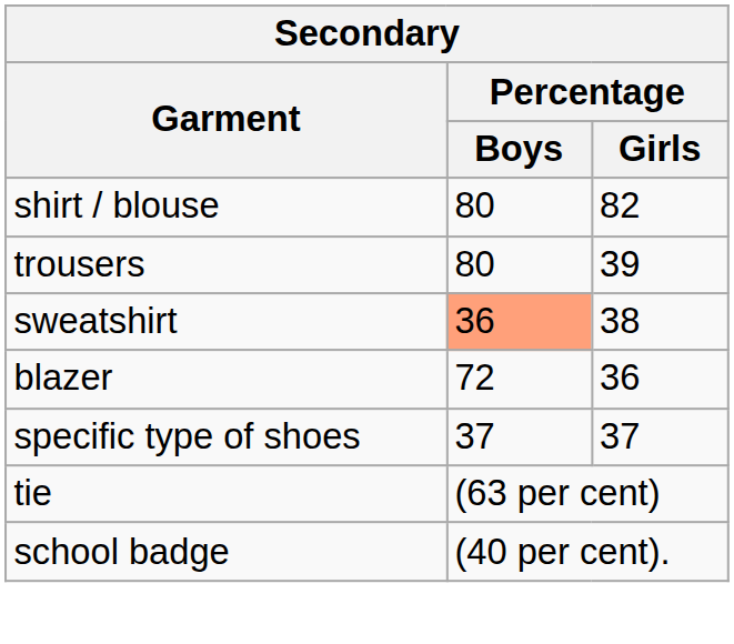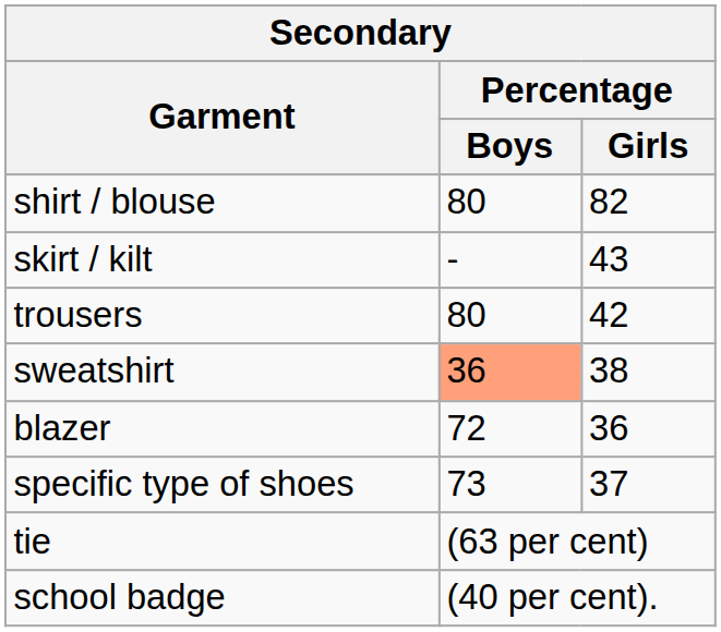 <table class="wikitable" style = "width:20em">
 <tr>
 <th colspan="3">Secondary</th>
 </tr>
 <tr>
 <th rowspan="2">Garment</th>
 <th colspan="2">Percentage</th>
 </tr>
 <tr>
 <th>Boys</th>
 <th>Girls</th>
 </tr>
 <tr>
 <td>shirt / blouse</td>
 <td>80</td>
 <td>82</td>
 </tr>
 <tr>
+<td>skirt / kilt</td>
+<td>-</td>
+<td>43</td>
+</tr>
+<tr>
 <td>trousers</td>
 <td>80</td>
-<td>39</td>
+<td>42</td>
 </tr>
 <tr>
 <td>sweatshirt</td>
 <td style="background: lightsalmon;">36</td>
 <td>38</td>
 </tr>
 <tr>
 <td>blazer</td>
 <td>72</td>
 <td>36</td>
 </tr>
 <tr>
 <td>specific type of shoes</td>
-<td>37</td>
+<td>73</td>
 <td>37</td>
 </tr>
 <tr>
 <td>tie</td>
 <td colspan="2">(63 per cent)</td>
 </tr>
 <tr>
 <td>school badge</td>
 <td colspan="2">(40 per cent).</td>
 </tr>
 </table>
